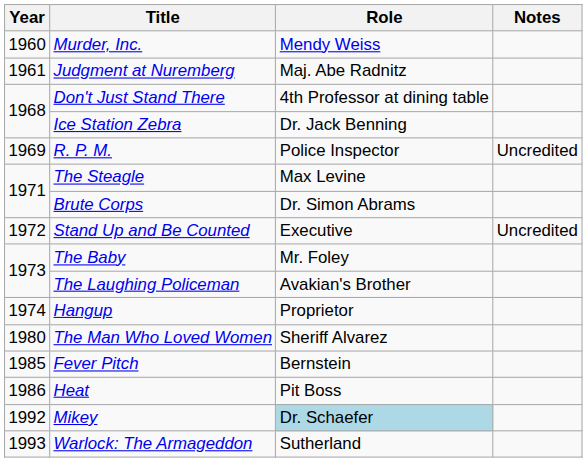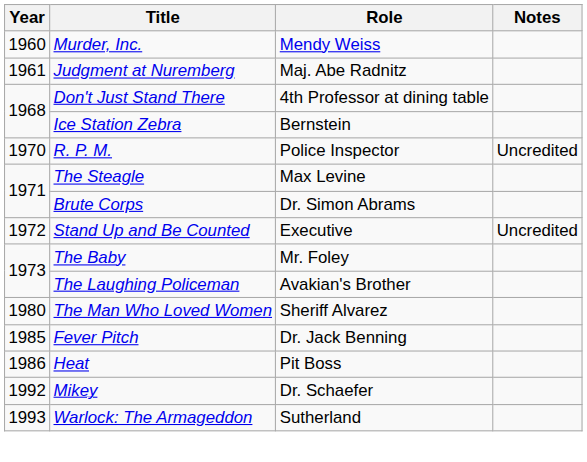 <table class="wikitable">
 <tr>
 <th>Year</th>
 <th>Title</th>
 <th>Role</th>
 <th>Notes</th>
 </tr>
 <tr>
 <td>1960</td>
 <td><em><a href='#'>Murder, Inc.</a></em></td>
 <td><a href='#'>Mendy Weiss</a></td>
 <td></td>
 </tr>
 <tr>
 <td>1961</td>
 <td><em><a href='#'>Judgment at Nuremberg</a></em></td>
 <td>Maj. Abe Radnitz</td>
 <td></td>
 </tr>
 <tr>
 <td rowspan=2>1968</td>
 <td><em><a href='#'>Don't Just Stand There</a></em></td>
 <td>4th Professor at dining table</td>
 <td></td>
 </tr>
 <tr>
 <td><em><a href='#'>Ice Station Zebra</a></em></td>
-<td>Dr. Jack Benning</td>
+<td>Bernstein</td>
 <td></td>
 </tr>
 <tr>
-<td>1969</td>
+<td>1970</td>
 <td><em><a href='#'>R. P. M.</a></em></td>
 <td>Police Inspector</td>
 <td>Uncredited</td>
 </tr>
 <tr>
 <td rowspan=2>1971</td>
 <td><em><a href='#'>The Steagle</a></em></td>
 <td>Max Levine</td>
 <td></td>
 </tr>
 <tr>
 <td><em><a href='#'>Brute Corps</a></em></td>
 <td>Dr. Simon Abrams</td>
 <td></td>
 </tr>
 <tr>
 <td>1972</td>
 <td><em><a href='#'>Stand Up and Be Counted</a></em></td>
 <td>Executive</td>
 <td>Uncredited</td>
 </tr>
 <tr>
 <td rowspan=2>1973</td>
 <td><em><a href='#'>The Baby</a></em></td>
 <td>Mr. Foley</td>
 <td></td>
 </tr>
 <tr>
 <td><em><a href='#'>The Laughing Policeman</a></em></td>
 <td>Avakian's Brother</td>
 <td></td>
 </tr>
 <tr>
-<td>1974</td>
-<td><em><a href='#'>Hangup</a></em></td>
-<td>Proprietor</td>
-<td></td>
-</tr>
-<tr>
 <td>1980</td>
 <td><em><a href='#'>The Man Who Loved Women</a></em></td>
 <td>Sheriff Alvarez</td>
 <td></td>
 </tr>
 <tr>
 <td>1985</td>
 <td><em><a href='#'>Fever Pitch</a></em></td>
-<td>Bernstein</td>
+<td>Dr. Jack Benning</td>
 <td></td>
 </tr>
 <tr>
 <td>1986</td>
 <td><em><a href='#'>Heat</a></em></td>
 <td>Pit Boss</td>
 <td></td>
 </tr>
 <tr>
 <td>1992</td>
 <td><em><a href='#'>Mikey</a></em></td>
-<td style="background: lightblue;">Dr. Schaefer</td>
+<td>Dr. Schaefer</td>
 <td></td>
 </tr>
 <tr>
 <td>1993</td>
 <td><em><a href='#'>Warlock: The Armageddon</a></em></td>
 <td>Sutherland</td>
 <td></td>
 </tr>
 </table>
